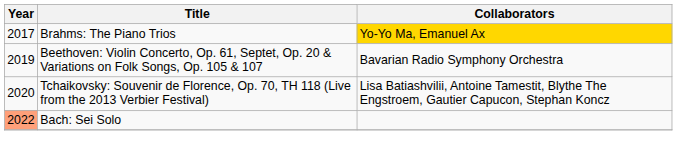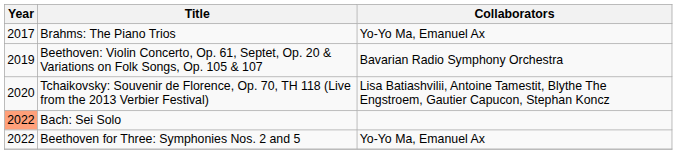 <table class="wikitable">
 <tr>
 <th>Year</th>
 <th>Title</th>
 <th>Collaborators</th>
 </tr>
 <tr>
 <td>2017</td>
 <td>Brahms: The Piano Trios</td>
-<td style="background: gold;">Yo-Yo Ma, Emanuel Ax</td>
+<td>Yo-Yo Ma, Emanuel Ax</td>
 </tr>
 <tr>
 <td>2019</td>
 <td>Beethoven: Violin Concerto, Op. 61, Septet, Op. 20 & Variations on Folk Songs, Op. 105 & 107</td>
 <td>Bavarian Radio Symphony Orchestra</td>
 </tr>
 <tr>
 <td>2020</td>
 <td>Tchaikovsky: Souvenir de Florence, Op. 70, TH 118 (Live from the 2013 Verbier Festival)</td>
 <td>Lisa Batiashvilii, Antoine Tamestit, Blythe The Engstroem, Gautier Capucon, Stephan Koncz</td>
 </tr>
 <tr>
 <td style="background: lightsalmon;">2022</td>
 <td>Bach: Sei Solo </td>
 <td></td>
 </tr>
 <tr>
+<td>2022</td>
+<td>Beethoven for Three: Symphonies Nos. 2 and 5 </td>
+<td>Yo-Yo Ma, Emanuel Ax</td>
+</tr>
+<tr>
 </tr>
 </table>
